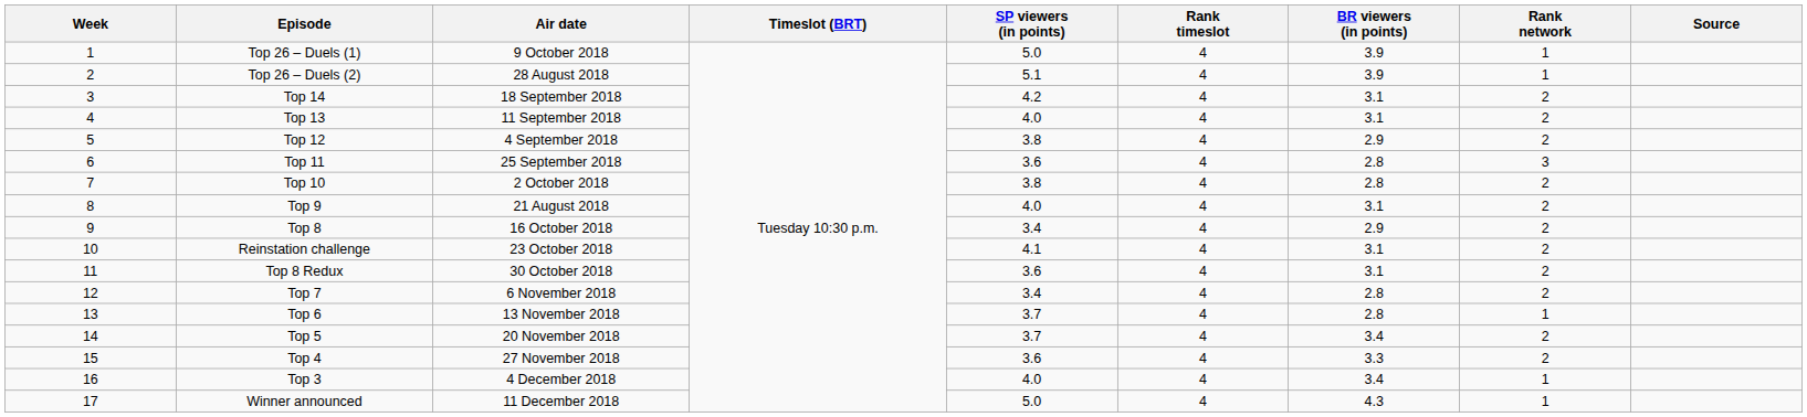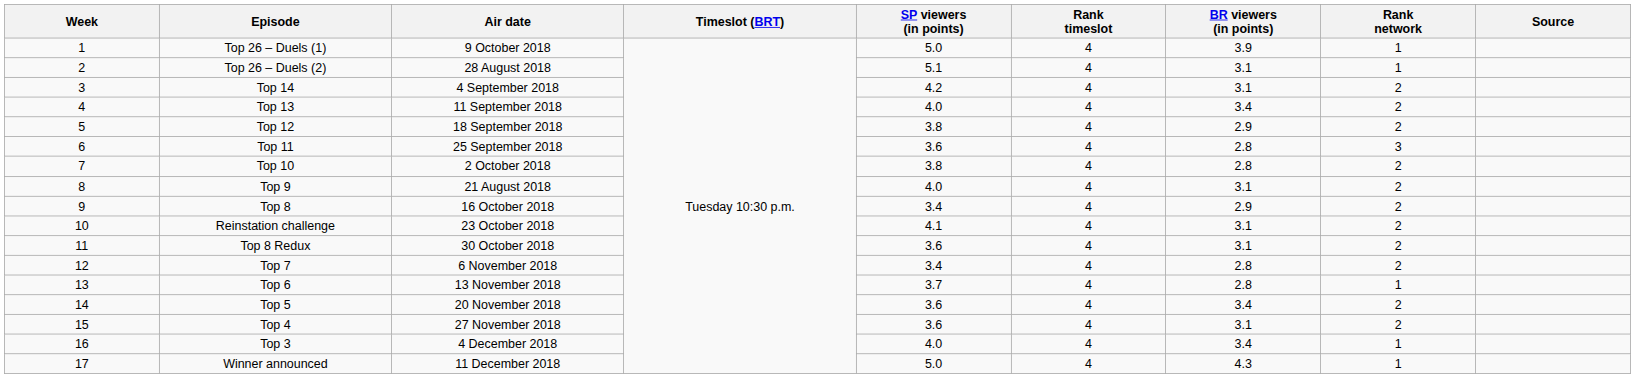 <table class="wikitable sortable" style="text-align:center; font-size:95%; width: 100%">
 <tr>
 <th width="05.0%">Week</th>
 <th width="07.5%">Episode</th>
 <th width="07.5%">Air date</th>
 <th width="07.5%">Timeslot (<a href='#'>BRT</a>)</th>
 <th width="05.0%"><a href='#'>SP</a> viewers<br>(in points)</th>
 <th width="05.0%">Rank<br>timeslot</th>
 <th width="05.0%"><a href='#'>BR</a> viewers<br>(in points)</th>
 <th width="05.0%">Rank<br>network</th>
 <th width="05.0%">Source</th>
 </tr>
 <tr>
 <td>1</td>
 <td>Top 26 – Duels (1)</td>
 <td>9 October 2018</td>
 <td rowspan=17>Tuesday 10:30 p.m.</td>
 <td>5.0</td>
 <td>4</td>
 <td>3.9</td>
 <td>1</td>
 <td></td>
 </tr>
 <tr>
 <td>2</td>
 <td>Top 26 – Duels (2)</td>
 <td>28 August 2018</td>
 <td>5.1</td>
 <td>4</td>
-<td>3.9</td>
+<td>3.1</td>
 <td>1</td>
 <td></td>
 </tr>
 <tr>
 <td>3</td>
 <td>Top 14</td>
-<td>18 September 2018</td>
+<td>4 September 2018</td>
 <td>4.2</td>
 <td>4</td>
 <td>3.1</td>
 <td>2</td>
 <td></td>
 </tr>
 <tr>
 <td>4</td>
 <td>Top 13</td>
 <td>11 September 2018</td>
 <td>4.0</td>
 <td>4</td>
-<td>3.1</td>
+<td>3.4</td>
 <td>2</td>
 <td></td>
 </tr>
 <tr>
 <td>5</td>
 <td>Top 12</td>
-<td>4 September 2018</td>
+<td>18 September 2018</td>
 <td>3.8</td>
 <td>4</td>
 <td>2.9</td>
 <td>2</td>
 <td></td>
 </tr>
 <tr>
 <td>6</td>
 <td>Top 11</td>
 <td>25 September 2018</td>
 <td>3.6</td>
 <td>4</td>
 <td>2.8</td>
 <td>3</td>
 <td></td>
 </tr>
 <tr>
 <td>7</td>
 <td>Top 10</td>
 <td>2 October 2018</td>
 <td>3.8</td>
 <td>4</td>
 <td>2.8</td>
 <td>2</td>
 <td></td>
 </tr>
 <tr>
 <td>8</td>
 <td>Top 9</td>
 <td>21 August 2018</td>
 <td>4.0</td>
 <td>4</td>
 <td>3.1</td>
 <td>2</td>
 <td></td>
 </tr>
 <tr>
 <td>9</td>
 <td>Top 8</td>
 <td>16 October 2018</td>
 <td>3.4</td>
 <td>4</td>
 <td>2.9</td>
 <td>2</td>
 <td></td>
 </tr>
 <tr>
 <td>10</td>
 <td>Reinstation challenge</td>
 <td>23 October 2018</td>
 <td>4.1</td>
 <td>4</td>
 <td>3.1</td>
 <td>2</td>
 <td></td>
 </tr>
 <tr>
 <td>11</td>
 <td>Top 8 Redux</td>
 <td>30 October 2018</td>
 <td>3.6</td>
 <td>4</td>
 <td>3.1</td>
 <td>2</td>
 <td></td>
 </tr>
 <tr>
 <td>12</td>
 <td>Top 7</td>
 <td>6 November 2018</td>
 <td>3.4</td>
 <td>4</td>
 <td>2.8</td>
 <td>2</td>
 <td></td>
 </tr>
 <tr>
 <td>13</td>
 <td>Top 6</td>
 <td>13 November 2018</td>
 <td>3.7</td>
 <td>4</td>
 <td>2.8</td>
 <td>1</td>
 <td></td>
 </tr>
 <tr>
 <td>14</td>
 <td>Top 5</td>
 <td>20 November 2018</td>
-<td>3.7</td>
+<td>3.6</td>
 <td>4</td>
 <td>3.4</td>
 <td>2</td>
 <td></td>
 </tr>
 <tr>
 <td>15</td>
 <td>Top 4</td>
 <td>27 November 2018</td>
 <td>3.6</td>
 <td>4</td>
-<td>3.3</td>
+<td>3.1</td>
 <td>2</td>
 <td></td>
 </tr>
 <tr>
 <td>16</td>
 <td>Top 3</td>
 <td>4 December 2018</td>
 <td>4.0</td>
 <td>4</td>
 <td>3.4</td>
 <td>1</td>
 <td></td>
 </tr>
 <tr>
 <td>17</td>
 <td>Winner announced</td>
 <td>11 December 2018</td>
 <td>5.0</td>
 <td>4</td>
 <td>4.3</td>
 <td>1</td>
 <td></td>
 </tr>
 </table>
